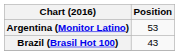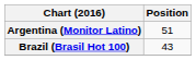 <table class="wikitable sortable plainrowheaders" style="text-align:center;">
 <tr>
 <th>Chart (2016)</th>
 <th>Position</th>
 </tr>
 <tr>
 <th scope="row">Argentina (<a href='#'>Monitor Latino</a>)</th>
-<td>53</td>
+<td>51</td>
 </tr>
 <tr>
 <th scope="row">Brazil (<a href='#'>Brasil Hot 100</a>)</th>
 <td>43</td>
 </tr>
 <tr>
 </tr>
 </table>
